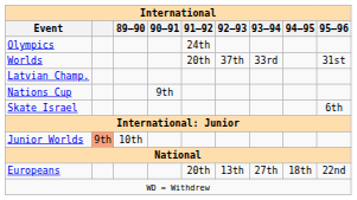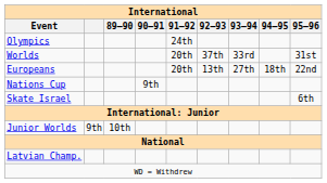 <table class="wikitable" style="text-align:center">
 <tr>
 <th style="background-color: #ffdead; " colspan=9 align=center>International</th>
 </tr>
 <tr>
 <th>Event</th>
 <th> <br> </th>
 <th>89–90 <br> </th>
 <th>90–91 <br> </th>
 <th>91–92 <br> </th>
 <th>92–93 <br> </th>
 <th>93–94 <br> </th>
 <th>94–95 <br> </th>
 <th>95–96 <br> </th>
 </tr>
 <tr>
 <td align=left><a href='#'>Olympics</a></td>
 <td></td>
 <td></td>
 <td></td>
 <td>24th</td>
 <td></td>
 <td></td>
 <td></td>
 <td></td>
 </tr>
 <tr>
 <td align=left><a href='#'>Worlds</a></td>
 <td></td>
 <td></td>
 <td></td>
 <td>20th</td>
 <td>37th</td>
 <td>33rd</td>
 <td></td>
 <td>31st</td>
 </tr>
 <tr>
-<td align=left><a href='#'>Latvian Champ.</a></td>
+<td align=left><a href='#'>Europeans</a></td>
 <td></td>
 <td></td>
 <td></td>
-<td></td>
-<td></td>
-<td></td>
-<td></td>
-<td></td>
+<td>20th</td>
+<td>13th</td>
+<td>27th</td>
+<td>18th</td>
+<td>22nd</td>
 </tr>
 <tr>
 <td align=left><a href='#'>Nations Cup</a></td>
 <td></td>
 <td></td>
 <td>9th</td>
 <td></td>
 <td></td>
 <td></td>
 <td></td>
 <td></td>
 </tr>
 <tr>
 <td align=left><a href='#'>Skate Israel</a></td>
 <td></td>
 <td></td>
 <td></td>
 <td></td>
 <td></td>
 <td></td>
 <td></td>
 <td>6th</td>
 </tr>
 <tr>
 <th style="background-color: #ffdead; " colspan=9 align=center>International: Junior</th>
 </tr>
 <tr>
 <td align=left><a href='#'>Junior Worlds</a></td>
-<td style="background: lightsalmon;">9th</td>
+<td>9th</td>
 <td>10th</td>
 <td></td>
 <td></td>
 <td></td>
 <td></td>
 <td></td>
 <td></td>
 </tr>
 <tr>
 <th style="background-color: #ffdead; " colspan=9 align=center>National</th>
 </tr>
 <tr>
-<td align=left><a href='#'>Europeans</a></td>
+<td align=left><a href='#'>Latvian Champ.</a></td>
 <td></td>
 <td></td>
 <td></td>
-<td>20th</td>
-<td>13th</td>
-<td>27th</td>
-<td>18th</td>
-<td>22nd</td>
+<td></td>
+<td></td>
+<td></td>
+<td></td>
+<td></td>
 </tr>
 <tr>
 <td colspan=9 align=center><small> WD = Withdrew </small></td>
 </tr>
 </table>
